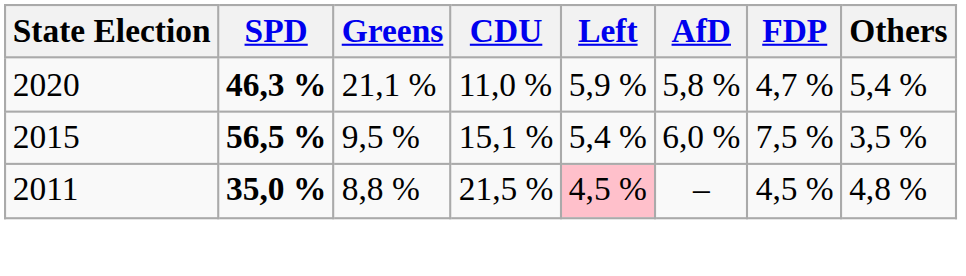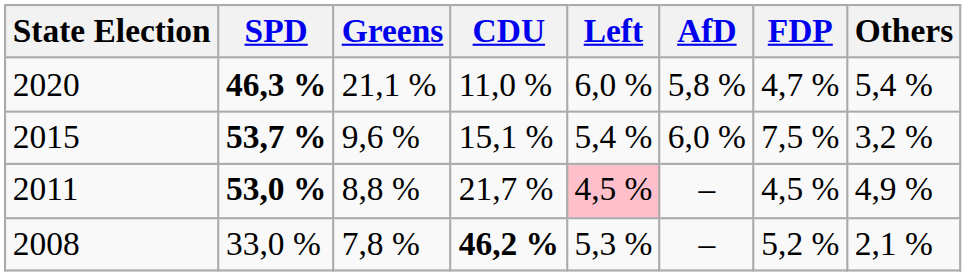 <table class="wikitable zebra">
 <tr class="hintergrundfarbe5">
 <th>State Election</th>
 <th><a href='#'>SPD</a></th>
 <th><a href='#'>Greens</a></th>
 <th><a href='#'>CDU</a></th>
 <th><a href='#'>Left</a></th>
 <th><a href='#'>AfD</a></th>
 <th><a href='#'>FDP</a></th>
 <th>Others</th>
 </tr>
 <tr>
 <td>2020</td>
 <td><strong>46,3 %</strong></td>
 <td>21,1 %</td>
 <td>11,0 %</td>
-<td>5,9 %</td>
+<td>6,0 %</td>
 <td>5,8 %</td>
 <td>4,7 %</td>
 <td>5,4 %</td>
 </tr>
 <tr>
 <td>2015</td>
-<td><strong>56,5 %</strong></td>
-<td>9,5 %</td>
+<td><strong>53,7 %</strong></td>
+<td>9,6 %</td>
 <td>15,1 %</td>
 <td>5,4 %</td>
 <td>6,0 %</td>
 <td>7,5 %</td>
-<td>3,5 %</td>
+<td>3,2 %</td>
 </tr>
 <tr>
 <td>2011</td>
-<td><strong>35,0 %</strong></td>
+<td><strong>53,0 %</strong></td>
 <td>8,8 %</td>
-<td>21,5 %</td>
+<td>21,7 %</td>
 <td style="background: pink;">4,5 %</td>
 <td style="text-align:center">–</td>
 <td>4,5 %</td>
-<td>4,8 %</td>
+<td>4,9 %</td>
+</tr>
+<tr>
+<td>2008</td>
+<td>33,0 %</td>
+<td>7,8 %</td>
+<td><strong>46,2 %</strong></td>
+<td>5,3 %</td>
+<td style="text-align:center">–</td>
+<td>5,2 %</td>
+<td>2,1 %</td>
 </tr>
 </table>
